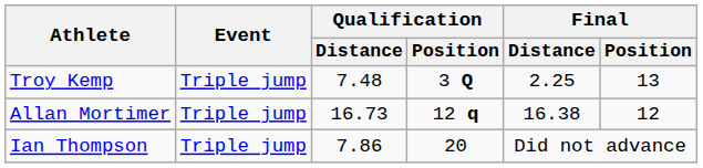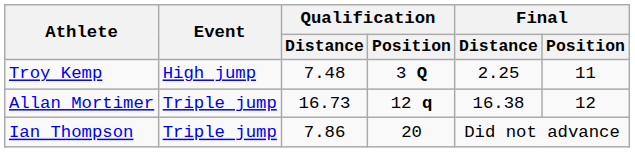 <table class=wikitable style="font-size:90%">
 <tr>
 <th rowspan="2">Athlete</th>
 <th rowspan="2">Event</th>
 <th colspan="2">Qualification</th>
 <th colspan="2">Final</th>
 </tr>
 <tr style="font-size:95%">
 <th>Distance</th>
 <th>Position</th>
 <th>Distance</th>
 <th>Position</th>
 </tr>
 <tr align=center>
 <td align=left><a href='#'>Troy Kemp</a></td>
-<td align=left><a href='#'>Triple jump</a></td>
+<td align=left><a href='#'>High jump</a></td>
 <td>7.48</td>
 <td>3 <strong>Q</strong></td>
 <td>2.25</td>
-<td>13</td>
+<td>11</td>
 </tr>
 <tr align=center>
 <td align=left><a href='#'>Allan Mortimer</a></td>
 <td align=left><a href='#'>Triple jump</a></td>
 <td>16.73</td>
 <td>12 <strong>q</strong></td>
 <td>16.38</td>
 <td>12</td>
 </tr>
 <tr align=center>
 <td align=left><a href='#'>Ian Thompson</a></td>
 <td align=left><a href='#'>Triple jump</a></td>
 <td>7.86</td>
 <td>20</td>
 <td colspan=2>Did not advance</td>
 </tr>
 </table>
